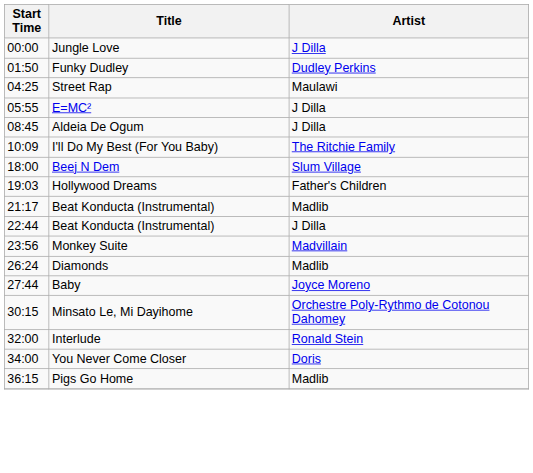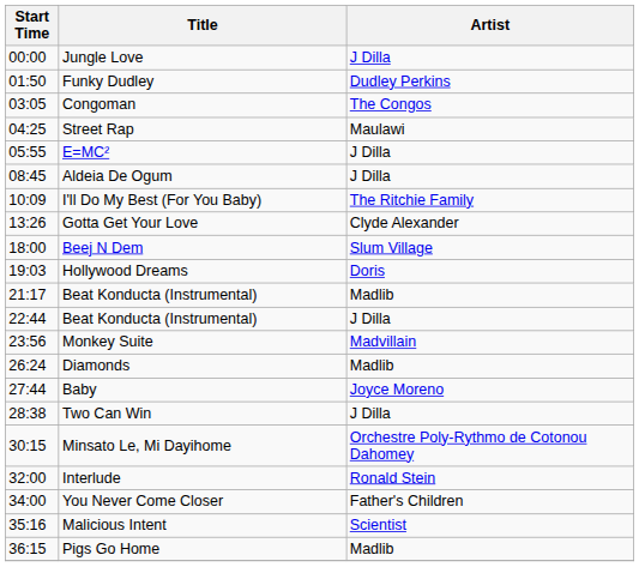 <table class="wikitable" border="1">
 <tr>
 <th width="50">Start Time</th>
 <th width="300">Title</th>
 <th width="300">Artist</th>
 </tr>
 <tr>
 <td>00:00</td>
 <td>Jungle Love</td>
 <td><a href='#'>J Dilla</a></td>
 </tr>
 <tr>
 <td>01:50</td>
 <td>Funky Dudley</td>
 <td><a href='#'>Dudley Perkins</a></td>
+</tr>
+<tr>
+<td>03:05</td>
+<td>Congoman</td>
+<td><a href='#'>The Congos</a></td>
 </tr>
 <tr>
 <td>04:25</td>
 <td>Street Rap</td>
 <td>Maulawi</td>
 </tr>
 <tr>
 <td>05:55</td>
 <td><a href='#'>E=MC²</a></td>
 <td>J Dilla</td>
 </tr>
 <tr>
 <td>08:45</td>
 <td>Aldeia De Ogum</td>
 <td>J Dilla</td>
 </tr>
 <tr>
 <td>10:09</td>
 <td>I'll Do My Best (For You Baby)</td>
 <td><a href='#'>The Ritchie Family</a></td>
 </tr>
 <tr>
+<td>13:26</td>
+<td>Gotta Get Your Love</td>
+<td>Clyde Alexander</td>
+</tr>
+<tr>
 <td>18:00</td>
 <td><a href='#'>Beej N Dem</a></td>
 <td><a href='#'>Slum Village</a></td>
 </tr>
 <tr>
 <td>19:03</td>
 <td>Hollywood Dreams</td>
-<td>Father's Children</td>
+<td><a href='#'>Doris</a></td>
 </tr>
 <tr>
 <td>21:17</td>
 <td>Beat Konducta (Instrumental)</td>
 <td>Madlib</td>
 </tr>
 <tr>
 <td>22:44</td>
 <td>Beat Konducta (Instrumental)</td>
 <td>J Dilla</td>
 </tr>
 <tr>
 <td>23:56</td>
 <td>Monkey Suite</td>
 <td><a href='#'>Madvillain</a></td>
 </tr>
 <tr>
 <td>26:24</td>
 <td>Diamonds</td>
 <td>Madlib</td>
 </tr>
 <tr>
 <td>27:44</td>
 <td>Baby</td>
 <td><a href='#'>Joyce Moreno</a></td>
 </tr>
 <tr>
+<td>28:38</td>
+<td>Two Can Win</td>
+<td>J Dilla</td>
+</tr>
+<tr>
 <td>30:15</td>
 <td>Minsato Le, Mi Dayihome</td>
 <td><a href='#'>Orchestre Poly-Rythmo de Cotonou Dahomey</a></td>
 </tr>
 <tr>
 <td>32:00</td>
 <td>Interlude</td>
 <td><a href='#'>Ronald Stein</a></td>
 </tr>
 <tr>
 <td>34:00</td>
 <td>You Never Come Closer</td>
-<td><a href='#'>Doris</a></td>
+<td>Father's Children</td>
+</tr>
+<tr>
+<td>35:16</td>
+<td>Malicious Intent</td>
+<td><a href='#'>Scientist</a></td>
 </tr>
 <tr>
 <td>36:15</td>
 <td>Pigs Go Home</td>
 <td>Madlib</td>
 </tr>
 <tr>
 </tr>
 </table>
